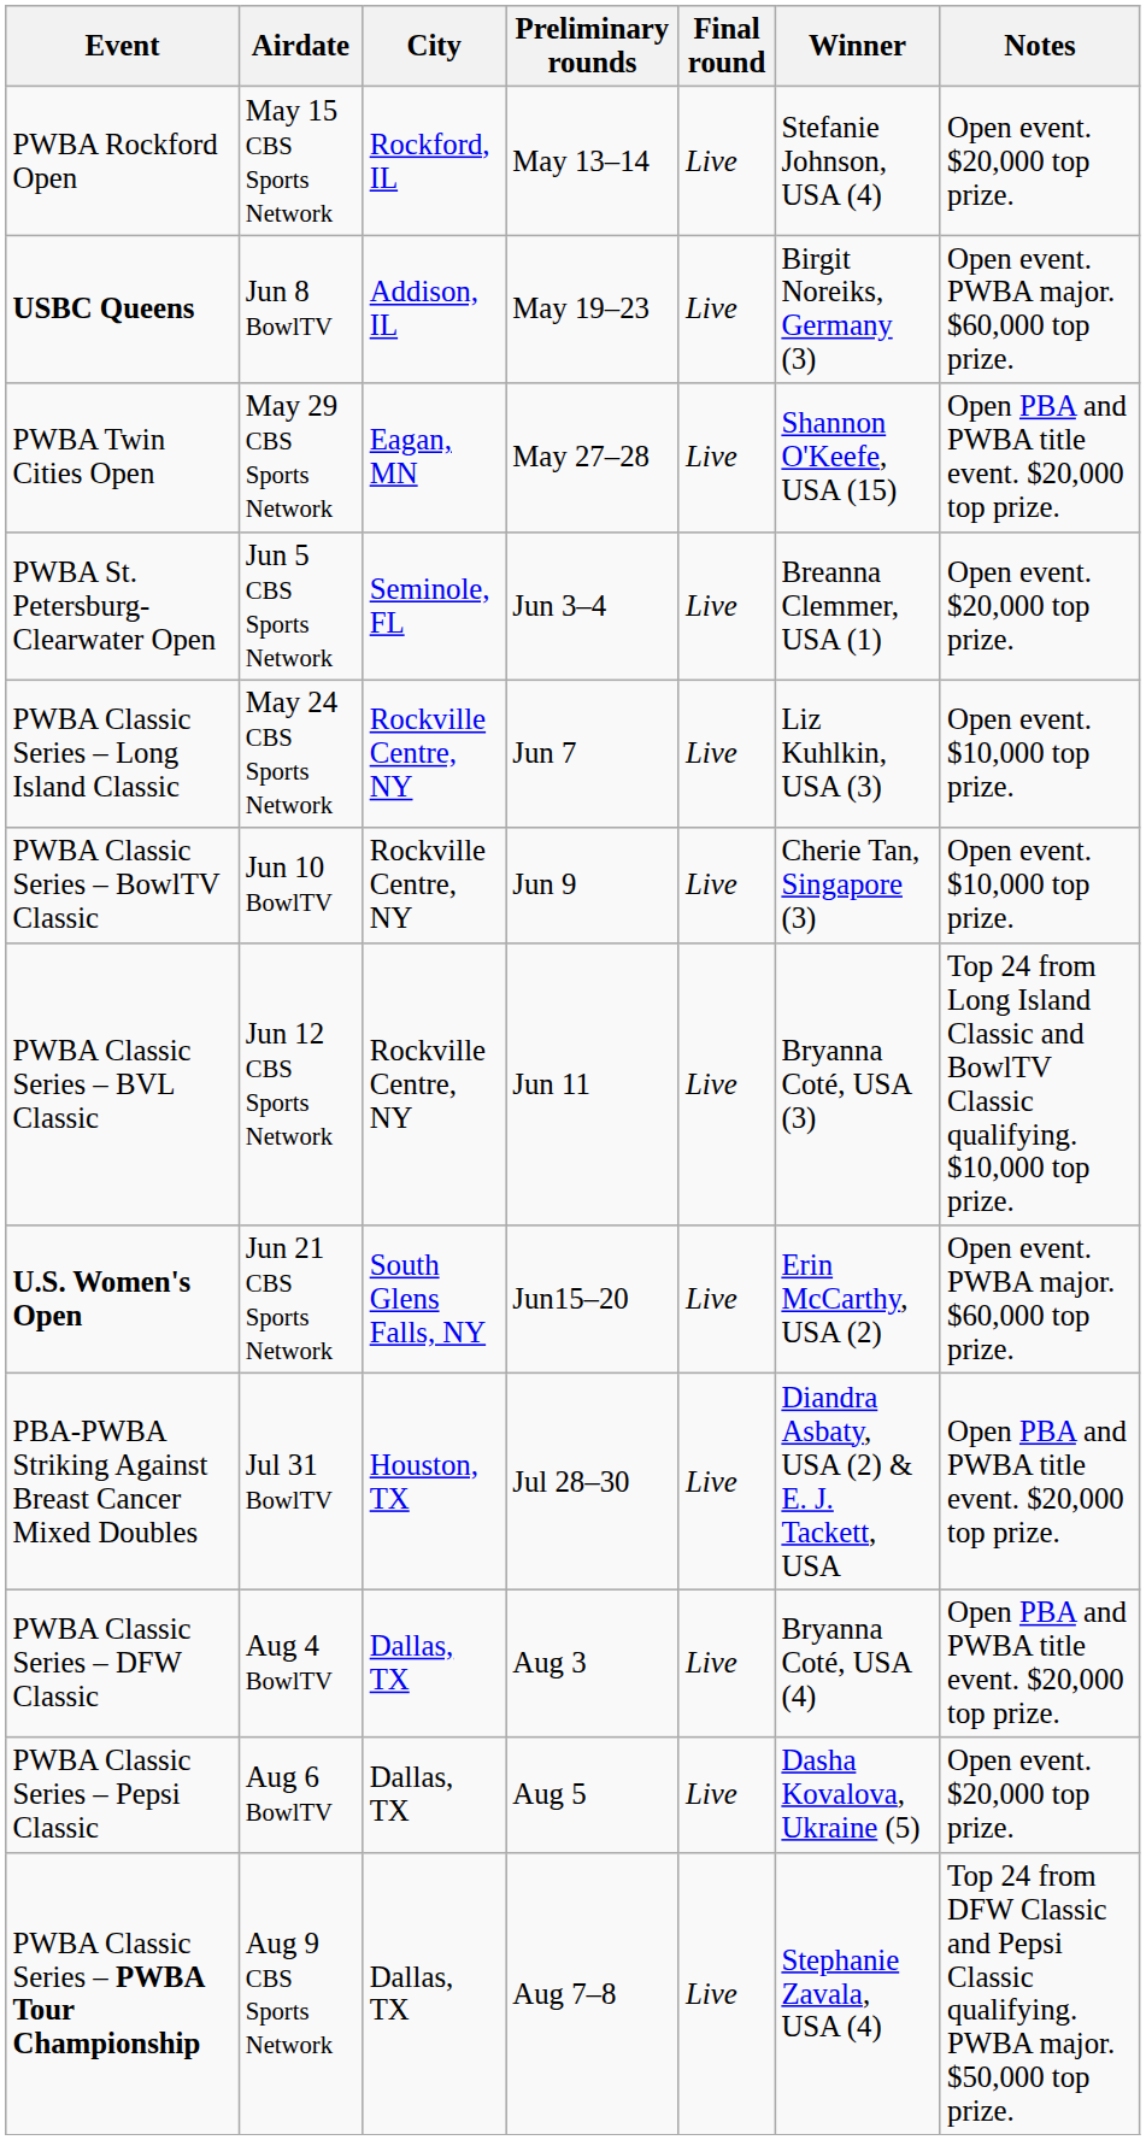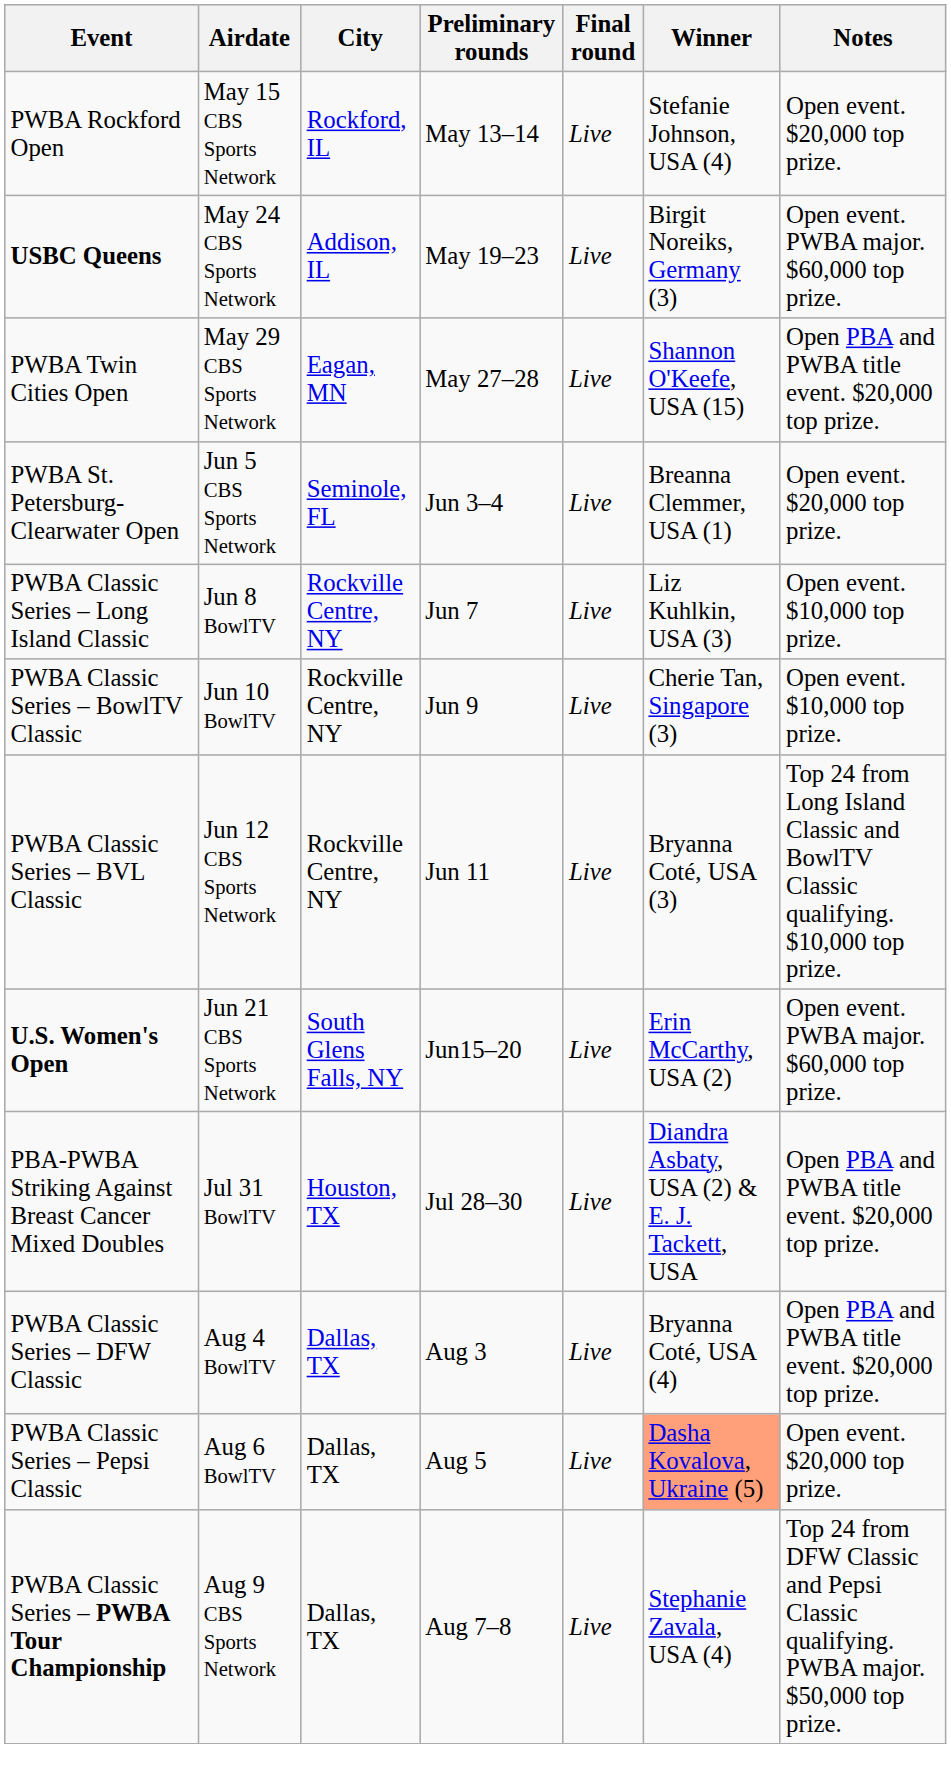 <table class="wikitable">
 <tr>
 <th>Event</th>
 <th>Airdate</th>
 <th>City</th>
 <th>Preliminary rounds</th>
 <th>Final round</th>
 <th>Winner</th>
 <th>Notes</th>
 </tr>
 <tr>
 <td>PWBA Rockford Open</td>
 <td>May 15 <small>CBS Sports Network</small></td>
 <td><a href='#'>Rockford, IL</a></td>
 <td>May 13–14</td>
 <td><em>Live</em></td>
 <td>Stefanie Johnson, USA (4)</td>
 <td>Open event. $20,000 top prize.</td>
 </tr>
 <tr>
 <td><strong>USBC Queens</strong></td>
-<td>Jun 8 <small>BowlTV</small></td>
+<td>May 24 <small>CBS Sports Network</small></td>
 <td><a href='#'>Addison, IL</a></td>
 <td>May 19–23</td>
 <td><em>Live</em></td>
 <td>Birgit Noreiks, <a href='#'>Germany</a> (3)</td>
 <td>Open event. PWBA major. $60,000 top prize.</td>
 </tr>
 <tr>
 <td>PWBA Twin Cities Open</td>
 <td>May 29 <small>CBS Sports Network</small></td>
 <td><a href='#'>Eagan, MN</a></td>
 <td>May 27–28</td>
 <td><em>Live</em></td>
 <td><a href='#'>Shannon O'Keefe</a>, USA (15)</td>
 <td>Open <a href='#'>PBA</a> and PWBA title event. $20,000 top prize.</td>
 </tr>
 <tr>
 <td>PWBA St. Petersburg-Clearwater Open</td>
 <td>Jun 5 <small>CBS Sports Network</small></td>
 <td><a href='#'>Seminole, FL</a></td>
 <td>Jun 3–4</td>
 <td><em>Live</em></td>
 <td>Breanna Clemmer, USA (1)</td>
 <td>Open event. $20,000 top prize.</td>
 </tr>
 <tr>
 <td>PWBA Classic Series – Long Island Classic</td>
-<td>May 24 <small>CBS Sports Network</small></td>
+<td>Jun 8 <small>BowlTV</small></td>
 <td><a href='#'>Rockville Centre, NY</a></td>
 <td>Jun 7</td>
 <td><em>Live</em></td>
 <td>Liz Kuhlkin, USA (3)</td>
 <td>Open event. $10,000 top prize.</td>
 </tr>
 <tr>
 <td>PWBA Classic Series – BowlTV Classic</td>
 <td>Jun 10 <small>BowlTV</small></td>
 <td>Rockville Centre, NY</td>
 <td>Jun 9</td>
 <td><em>Live</em></td>
 <td>Cherie Tan, <a href='#'>Singapore</a> (3)</td>
 <td>Open event. $10,000 top prize.</td>
 </tr>
 <tr>
 <td>PWBA Classic Series – BVL Classic</td>
 <td>Jun 12 <small>CBS Sports Network</small></td>
 <td>Rockville Centre, NY</td>
 <td>Jun 11</td>
 <td><em>Live</em></td>
 <td>Bryanna Coté, USA (3)</td>
 <td>Top 24 from Long Island Classic and BowlTV Classic qualifying. $10,000 top prize.</td>
 </tr>
 <tr>
 <td><strong>U.S. Women's Open</strong></td>
 <td>Jun 21 <small>CBS Sports Network</small></td>
 <td><a href='#'>South Glens Falls, NY</a></td>
 <td>Jun15–20</td>
 <td><em>Live</em></td>
 <td><a href='#'>Erin McCarthy</a>, USA (2)</td>
 <td>Open event. PWBA major. $60,000 top prize.</td>
 </tr>
 <tr>
 <td>PBA-PWBA Striking Against Breast Cancer Mixed Doubles</td>
 <td>Jul 31 <small>BowlTV</small></td>
 <td><a href='#'>Houston, TX</a></td>
 <td>Jul 28–30</td>
 <td><em>Live</em></td>
 <td><a href='#'>Diandra Asbaty</a>, USA (2) & <a href='#'>E. J. Tackett</a>, USA</td>
 <td>Open <a href='#'>PBA</a> and PWBA title event. $20,000 top prize.</td>
 </tr>
 <tr>
 <td>PWBA Classic Series – DFW Classic</td>
 <td>Aug 4 <small>BowlTV</small></td>
 <td><a href='#'>Dallas, TX</a></td>
 <td>Aug 3</td>
 <td><em>Live</em></td>
 <td>Bryanna Coté, USA (4)</td>
 <td>Open <a href='#'>PBA</a> and PWBA title event. $20,000 top prize.</td>
 </tr>
 <tr>
 <td>PWBA Classic Series – Pepsi Classic</td>
 <td>Aug 6 <small>BowlTV</small></td>
 <td>Dallas, TX</td>
 <td>Aug 5</td>
 <td><em>Live</em></td>
-<td><a href='#'>Dasha Kovalova</a>, <a href='#'>Ukraine</a> (5)</td>
+<td style="background: lightsalmon;"><a href='#'>Dasha Kovalova</a>, <a href='#'>Ukraine</a> (5)</td>
 <td>Open event. $20,000 top prize.</td>
 </tr>
 <tr>
 <td>PWBA Classic Series – <strong>PWBA Tour Championship</strong></td>
 <td>Aug 9 <small>CBS Sports Network</small></td>
 <td>Dallas, TX</td>
 <td>Aug 7–8</td>
 <td><em>Live</em></td>
 <td><a href='#'>Stephanie Zavala</a>, USA (4)</td>
 <td>Top 24 from DFW Classic and Pepsi Classic qualifying. PWBA major. $50,000 top prize.</td>
 </tr>
 <tr>
 </tr>
 </table>
